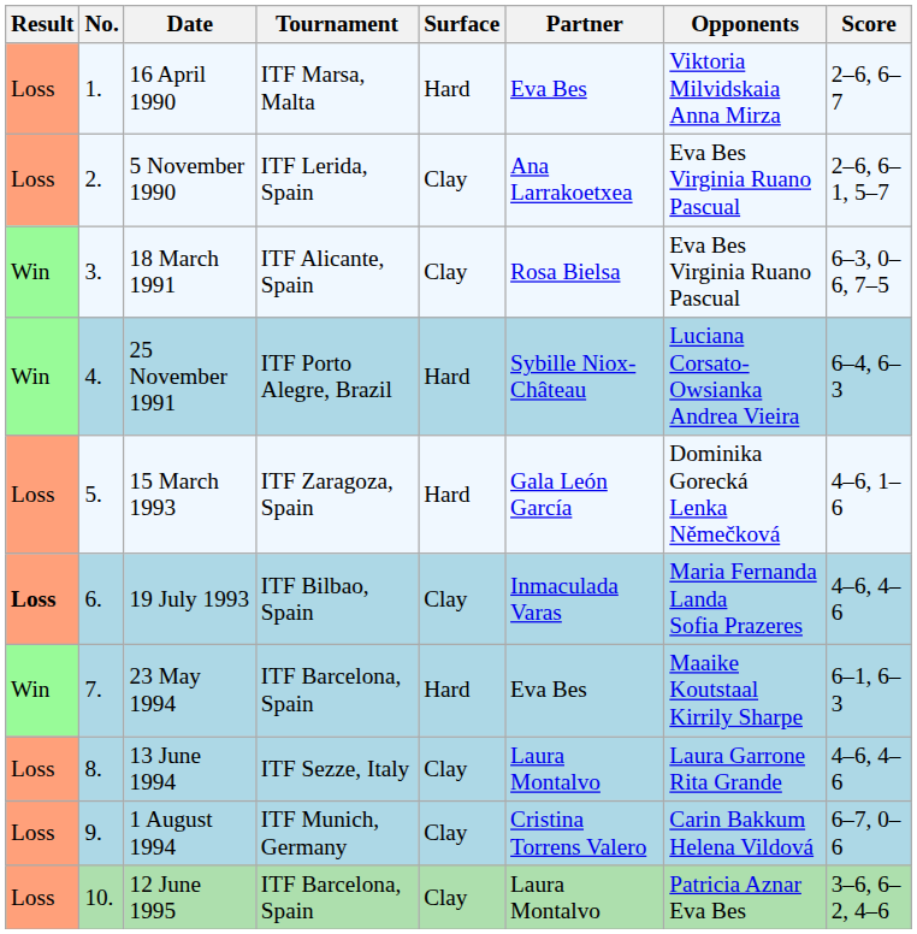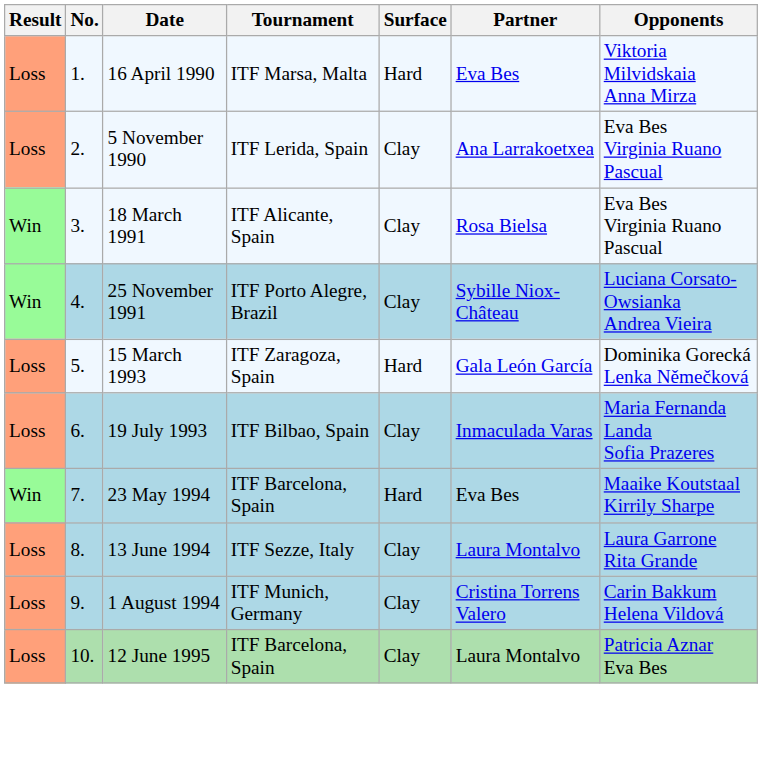 <table class="sortable wikitable" style="font-size:97%">
 <tr>
 <th>Result</th>
 <th>No.</th>
 <th>Date</th>
 <th>Tournament</th>
 <th>Surface</th>
 <th>Partner</th>
 <th>Opponents</th>
-<th>Score</th>
 </tr>
 <tr style="background:#f0f8ff;">
 <td style="background:#ffa07a;">Loss</td>
 <td>1.</td>
 <td>16 April 1990</td>
 <td>ITF Marsa, Malta</td>
 <td>Hard</td>
 <td> <a href='#'>Eva Bes</a></td>
 <td> <a href='#'>Viktoria Milvidskaia</a> <br>  <a href='#'>Anna Mirza</a></td>
-<td>2–6, 6–7</td>
 </tr>
 <tr style="background:#f0f8ff;">
 <td style="background:#ffa07a;">Loss</td>
 <td>2.</td>
 <td>5 November 1990</td>
 <td>ITF Lerida, Spain</td>
 <td>Clay</td>
 <td> <a href='#'>Ana Larrakoetxea</a></td>
 <td> Eva Bes <br>  <a href='#'>Virginia Ruano Pascual</a></td>
-<td>2–6, 6–1, 5–7</td>
 </tr>
 <tr style="background:#f0f8ff;">
 <td style="background:#98fb98;">Win</td>
 <td>3.</td>
 <td>18 March 1991</td>
 <td>ITF Alicante, Spain</td>
 <td>Clay</td>
 <td> <a href='#'>Rosa Bielsa</a></td>
 <td> Eva Bes <br>  Virginia Ruano Pascual</td>
-<td>6–3, 0–6, 7–5</td>
 </tr>
 <tr style="background:lightblue;">
 <td style="background:#98fb98;">Win</td>
 <td>4.</td>
 <td>25 November 1991</td>
 <td>ITF Porto Alegre, Brazil</td>
-<td>Hard</td>
+<td>Clay</td>
 <td> <a href='#'>Sybille Niox-Château</a></td>
 <td> <a href='#'>Luciana Corsato-Owsianka</a> <br>  <a href='#'>Andrea Vieira</a></td>
-<td>6–4, 6–3</td>
 </tr>
 <tr style="background:#f0f8ff;">
 <td style="background:#ffa07a;">Loss</td>
 <td>5.</td>
 <td>15 March 1993</td>
 <td>ITF Zaragoza, Spain</td>
 <td>Hard</td>
 <td> <a href='#'>Gala León García</a></td>
 <td> Dominika Gorecká <br>  <a href='#'>Lenka Němečková</a></td>
-<td>4–6, 1–6</td>
 </tr>
 <tr style="background:lightblue;">
-<td style="background:#ffa07a;"><strong>Loss</strong></td>
+<td style="background:#ffa07a;">Loss</td>
 <td>6.</td>
 <td>19 July 1993</td>
 <td>ITF Bilbao, Spain</td>
 <td>Clay</td>
 <td> <a href='#'>Inmaculada Varas</a></td>
 <td> <a href='#'>Maria Fernanda Landa</a> <br>  <a href='#'>Sofia Prazeres</a></td>
-<td>4–6, 4–6</td>
 </tr>
 <tr style="background:lightblue;">
 <td style="background:#98fb98;">Win</td>
 <td>7.</td>
 <td>23 May 1994</td>
 <td>ITF Barcelona, Spain</td>
 <td>Hard</td>
 <td> Eva Bes</td>
 <td> <a href='#'>Maaike Koutstaal</a> <br>  <a href='#'>Kirrily Sharpe</a></td>
-<td>6–1, 6–3</td>
 </tr>
 <tr style="background:lightblue;">
 <td style="background:#ffa07a;">Loss</td>
 <td>8.</td>
 <td>13 June 1994</td>
 <td>ITF Sezze, Italy</td>
 <td>Clay</td>
 <td> <a href='#'>Laura Montalvo</a></td>
 <td> <a href='#'>Laura Garrone</a> <br>  <a href='#'>Rita Grande</a></td>
-<td>4–6, 4–6</td>
 </tr>
 <tr style="background:lightblue;">
 <td style="background:#ffa07a;">Loss</td>
 <td>9.</td>
 <td>1 August 1994</td>
 <td>ITF Munich, Germany</td>
 <td>Clay</td>
 <td> <a href='#'>Cristina Torrens Valero</a></td>
 <td> <a href='#'>Carin Bakkum</a> <br>  <a href='#'>Helena Vildová</a></td>
-<td>6–7, 0–6</td>
 </tr>
 <tr style="background:#addfad;">
 <td style="background:#ffa07a;">Loss</td>
 <td>10.</td>
 <td>12 June 1995</td>
 <td>ITF Barcelona, Spain</td>
 <td>Clay</td>
 <td> Laura Montalvo</td>
 <td> <a href='#'>Patricia Aznar</a> <br>  Eva Bes</td>
-<td>3–6, 6–2, 4–6</td>
 </tr>
 </table>
